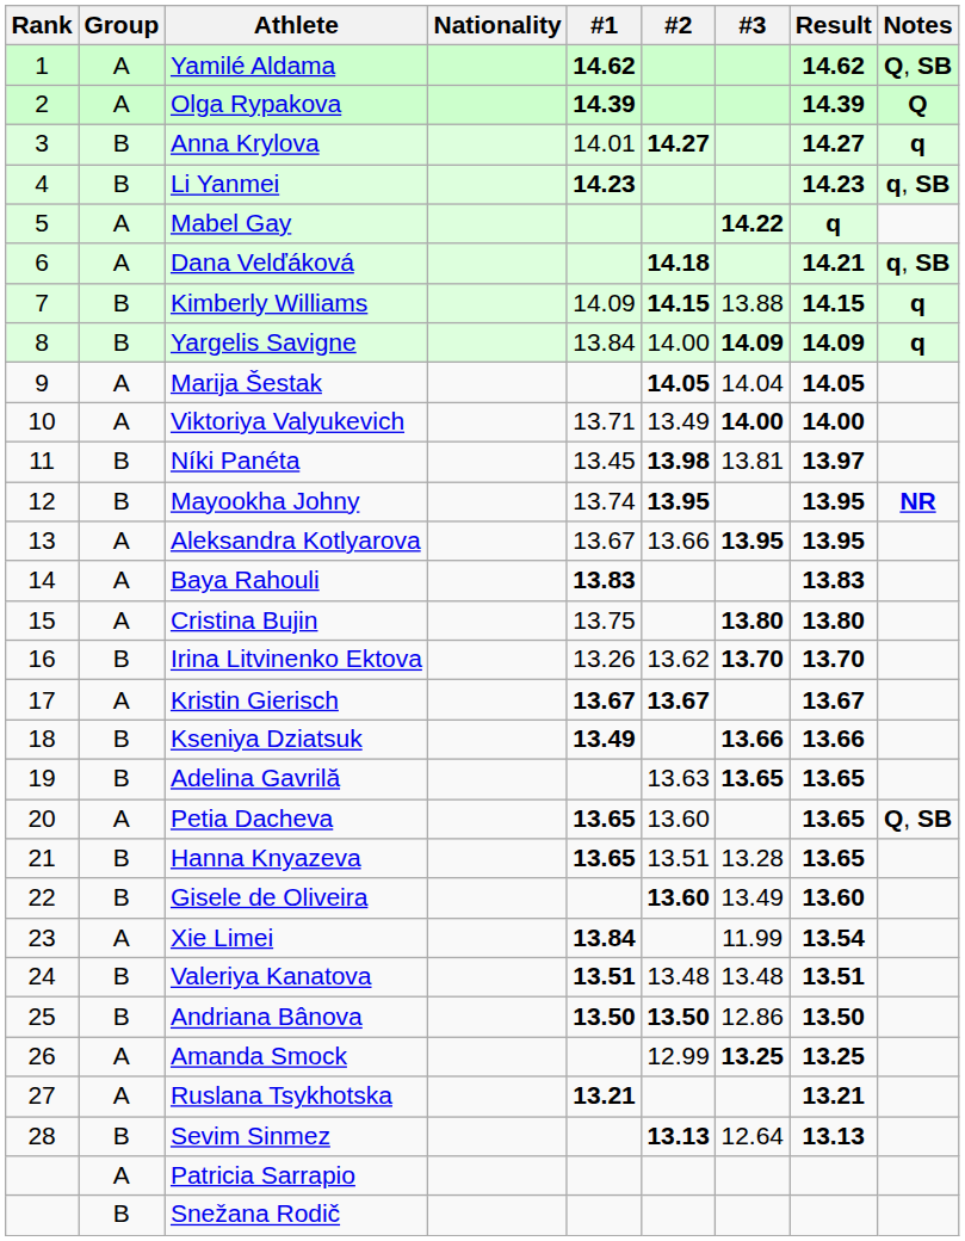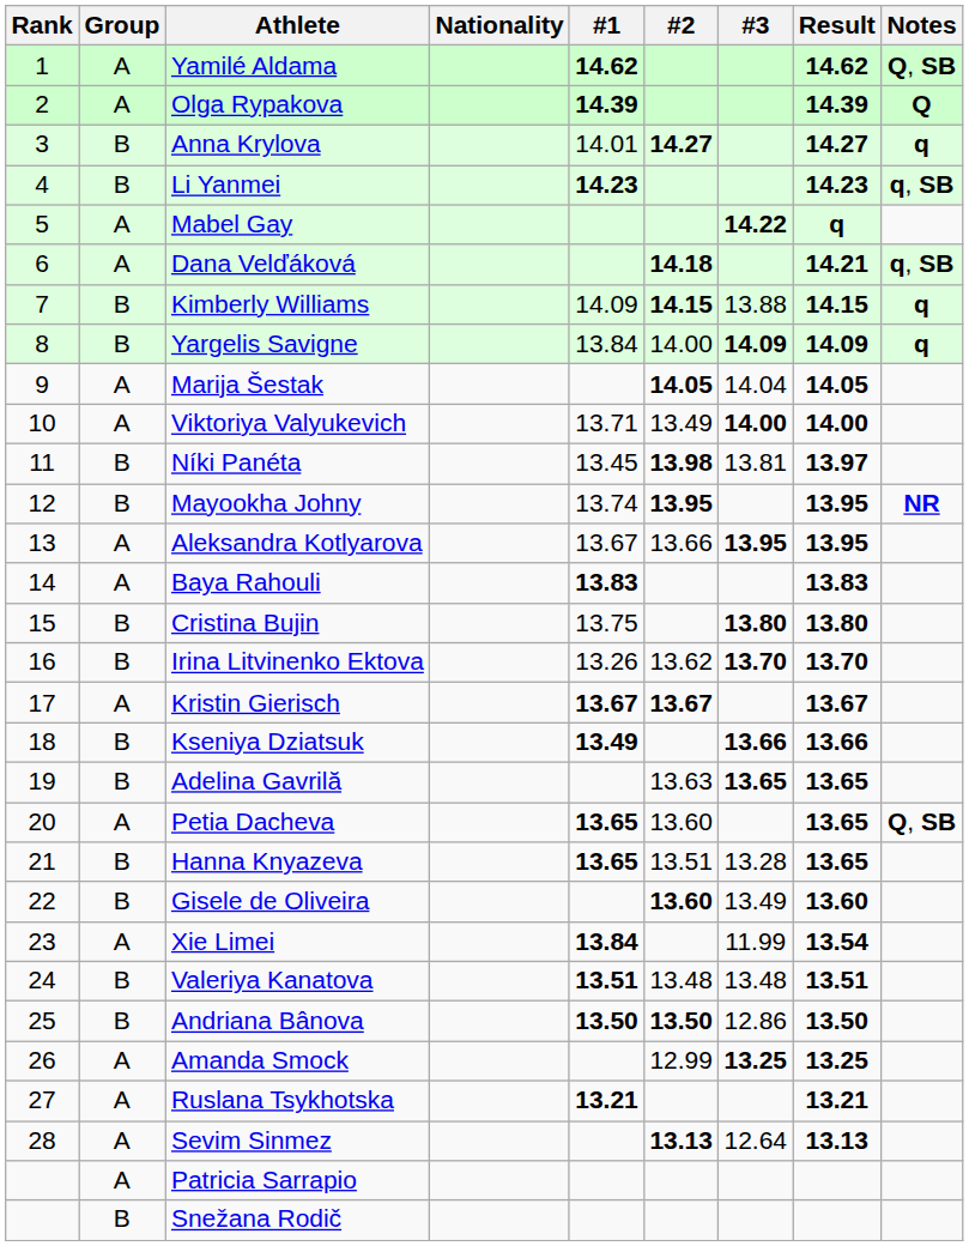 <table class="wikitable sortable" style="text-align:center">
 <tr>
 <th>Rank</th>
 <th>Group</th>
 <th>Athlete</th>
 <th>Nationality</th>
 <th>#1</th>
 <th>#2</th>
 <th>#3</th>
 <th>Result</th>
 <th>Notes</th>
 </tr>
 <tr bgcolor=ccffcc>
 <td>1</td>
 <td>A</td>
 <td align=left><a href='#'>Yamilé Aldama</a></td>
 <td align=left></td>
 <td><strong>14.62</strong></td>
 <td></td>
 <td></td>
 <td><strong>14.62</strong></td>
 <td><strong>Q</strong>, <strong>SB</strong></td>
 </tr>
 <tr bgcolor=ccffcc>
 <td>2</td>
 <td>A</td>
 <td align=left><a href='#'>Olga Rypakova</a></td>
 <td align=left></td>
 <td><strong>14.39</strong></td>
 <td></td>
 <td></td>
 <td><strong>14.39</strong></td>
 <td><strong>Q</strong></td>
 </tr>
 <tr bgcolor=ddffdd>
 <td>3</td>
 <td>B</td>
 <td align=left><a href='#'>Anna Krylova</a></td>
 <td align=left></td>
 <td>14.01</td>
 <td><strong>14.27</strong></td>
 <td></td>
 <td><strong>14.27</strong></td>
 <td><strong>q</strong></td>
 </tr>
 <tr bgcolor=ddffdd>
 <td>4</td>
 <td>B</td>
 <td align=left><a href='#'>Li Yanmei</a></td>
 <td align=left></td>
 <td><strong>14.23</strong></td>
 <td></td>
 <td></td>
 <td><strong>14.23</strong></td>
 <td><strong>q</strong>, <strong>SB</strong></td>
 </tr>
 <tr bgcolor=ddffdd>
 <td>5</td>
 <td>A</td>
 <td align=left><a href='#'>Mabel Gay</a></td>
 <td align=left></td>
 <td></td>
 <td></td>
 <td><strong>14.22</strong></td>
 <td><strong>q</strong></td>
 </tr>
 <tr bgcolor=ddffdd>
 <td>6</td>
 <td>A</td>
 <td align=left><a href='#'>Dana Velďáková</a></td>
 <td align=left></td>
 <td></td>
 <td><strong>14.18</strong></td>
 <td></td>
 <td><strong>14.21</strong></td>
 <td><strong>q</strong>, <strong>SB</strong></td>
 </tr>
 <tr bgcolor=ddffdd>
 <td>7</td>
 <td>B</td>
 <td align=left><a href='#'>Kimberly Williams</a></td>
 <td align=left></td>
 <td>14.09</td>
 <td><strong>14.15</strong></td>
 <td>13.88</td>
 <td><strong>14.15</strong></td>
 <td><strong>q</strong></td>
 </tr>
 <tr bgcolor=ddffdd>
 <td>8</td>
 <td>B</td>
 <td align=left><a href='#'>Yargelis Savigne</a></td>
 <td align=left></td>
 <td>13.84</td>
 <td>14.00</td>
 <td><strong>14.09</strong></td>
 <td><strong>14.09</strong></td>
 <td><strong>q</strong></td>
 </tr>
 <tr>
 <td>9</td>
 <td>A</td>
 <td align=left><a href='#'>Marija Šestak</a></td>
 <td align=left></td>
 <td></td>
 <td><strong>14.05</strong></td>
 <td>14.04</td>
 <td><strong>14.05</strong></td>
 <td></td>
 </tr>
 <tr>
 <td>10</td>
 <td>A</td>
 <td align=left><a href='#'>Viktoriya Valyukevich</a></td>
 <td align=left></td>
 <td>13.71</td>
 <td>13.49</td>
 <td><strong>14.00</strong></td>
 <td><strong>14.00</strong></td>
 <td></td>
 </tr>
 <tr>
 <td>11</td>
 <td>B</td>
 <td align=left><a href='#'>Níki Panéta</a></td>
 <td align=left></td>
 <td>13.45</td>
 <td><strong>13.98</strong></td>
 <td>13.81</td>
 <td><strong>13.97</strong></td>
 <td></td>
 </tr>
 <tr>
 <td>12</td>
 <td>B</td>
 <td align=left><a href='#'>Mayookha Johny</a></td>
 <td align=left></td>
 <td>13.74</td>
 <td><strong>13.95</strong></td>
 <td></td>
 <td><strong>13.95</strong></td>
 <td><strong><a href='#'>NR</a></strong></td>
 </tr>
 <tr>
 <td>13</td>
 <td>A</td>
 <td align=left><a href='#'>Aleksandra Kotlyarova</a></td>
 <td align=left></td>
 <td>13.67</td>
 <td>13.66</td>
 <td><strong>13.95</strong></td>
 <td><strong>13.95</strong></td>
 <td></td>
 </tr>
 <tr>
 <td>14</td>
 <td>A</td>
 <td align=left><a href='#'>Baya Rahouli</a></td>
 <td align=left></td>
 <td><strong>13.83</strong></td>
 <td></td>
 <td></td>
 <td><strong>13.83</strong></td>
 <td></td>
 </tr>
 <tr>
 <td>15</td>
-<td>A</td>
+<td>B</td>
 <td align=left><a href='#'>Cristina Bujin</a></td>
 <td align=left></td>
 <td>13.75</td>
 <td></td>
 <td><strong>13.80</strong></td>
 <td><strong>13.80</strong></td>
 <td></td>
 </tr>
 <tr>
 <td>16</td>
 <td>B</td>
 <td align=left><a href='#'>Irina Litvinenko Ektova</a></td>
 <td align=left></td>
 <td>13.26</td>
 <td>13.62</td>
 <td><strong>13.70</strong></td>
 <td><strong>13.70</strong></td>
 <td></td>
 </tr>
 <tr>
 <td>17</td>
 <td>A</td>
 <td align=left><a href='#'>Kristin Gierisch</a></td>
 <td align=left></td>
 <td><strong>13.67</strong></td>
 <td><strong>13.67</strong></td>
 <td></td>
 <td><strong>13.67</strong></td>
 <td></td>
 </tr>
 <tr>
 <td>18</td>
 <td>B</td>
 <td align=left><a href='#'>Kseniya Dziatsuk</a></td>
 <td align=left></td>
 <td><strong>13.49</strong></td>
 <td></td>
 <td><strong>13.66</strong></td>
 <td><strong>13.66</strong></td>
 <td></td>
 </tr>
 <tr>
 <td>19</td>
 <td>B</td>
 <td align=left><a href='#'>Adelina Gavrilă</a></td>
 <td align=left></td>
 <td></td>
 <td>13.63</td>
 <td><strong>13.65</strong></td>
 <td><strong>13.65</strong></td>
 <td></td>
 </tr>
 <tr>
 <td>20</td>
 <td>A</td>
 <td align=left><a href='#'>Petia Dacheva</a></td>
 <td align=left></td>
 <td><strong>13.65</strong></td>
 <td>13.60</td>
 <td></td>
 <td><strong>13.65</strong></td>
 <td><strong>Q</strong>, <strong>SB</strong></td>
 </tr>
 <tr>
 <td>21</td>
 <td>B</td>
 <td align=left><a href='#'>Hanna Knyazeva</a></td>
 <td align=left></td>
 <td><strong>13.65</strong></td>
 <td>13.51</td>
 <td>13.28</td>
 <td><strong>13.65</strong></td>
 <td></td>
 </tr>
 <tr>
 <td>22</td>
 <td>B</td>
 <td align=left><a href='#'>Gisele de Oliveira</a></td>
 <td align=left></td>
 <td></td>
 <td><strong>13.60</strong></td>
 <td>13.49</td>
 <td><strong>13.60</strong></td>
 <td></td>
 </tr>
 <tr>
 <td>23</td>
 <td>A</td>
 <td align=left><a href='#'>Xie Limei</a></td>
 <td align=left></td>
 <td><strong>13.84</strong></td>
 <td></td>
 <td>11.99</td>
 <td><strong>13.54</strong></td>
 <td></td>
 </tr>
 <tr>
 <td>24</td>
 <td>B</td>
 <td align=left><a href='#'>Valeriya Kanatova</a></td>
 <td align=left></td>
 <td><strong>13.51</strong></td>
 <td>13.48</td>
 <td>13.48</td>
 <td><strong>13.51</strong></td>
 <td></td>
 </tr>
 <tr>
 <td>25</td>
 <td>B</td>
 <td align=left><a href='#'>Andriana Bânova</a></td>
 <td align=left></td>
 <td><strong>13.50</strong></td>
 <td><strong>13.50</strong></td>
 <td>12.86</td>
 <td><strong>13.50</strong></td>
 <td></td>
 </tr>
 <tr>
 <td>26</td>
 <td>A</td>
 <td align=left><a href='#'>Amanda Smock</a></td>
 <td align=left></td>
 <td></td>
 <td>12.99</td>
 <td><strong>13.25</strong></td>
 <td><strong>13.25</strong></td>
 <td></td>
 </tr>
 <tr>
 <td>27</td>
 <td>A</td>
 <td align=left><a href='#'>Ruslana Tsykhotska</a></td>
 <td align=left></td>
 <td><strong>13.21</strong></td>
 <td></td>
 <td></td>
 <td><strong>13.21</strong></td>
 <td></td>
 </tr>
 <tr>
 <td>28</td>
-<td>B</td>
+<td>A</td>
 <td align=left><a href='#'>Sevim Sinmez</a></td>
 <td align=left></td>
 <td></td>
 <td><strong>13.13</strong></td>
 <td>12.64</td>
 <td><strong>13.13</strong></td>
 <td></td>
 </tr>
 <tr>
 <td></td>
 <td>A</td>
 <td align=left><a href='#'>Patricia Sarrapio</a></td>
 <td align=left></td>
 <td></td>
 <td></td>
 <td></td>
 <td><strong></strong></td>
 <td></td>
 </tr>
 <tr>
 <td></td>
 <td>B</td>
 <td align=left><a href='#'>Snežana Rodič</a></td>
 <td align=left></td>
 <td></td>
 <td></td>
 <td></td>
 <td><strong></strong></td>
 <td></td>
 </tr>
 </table>
